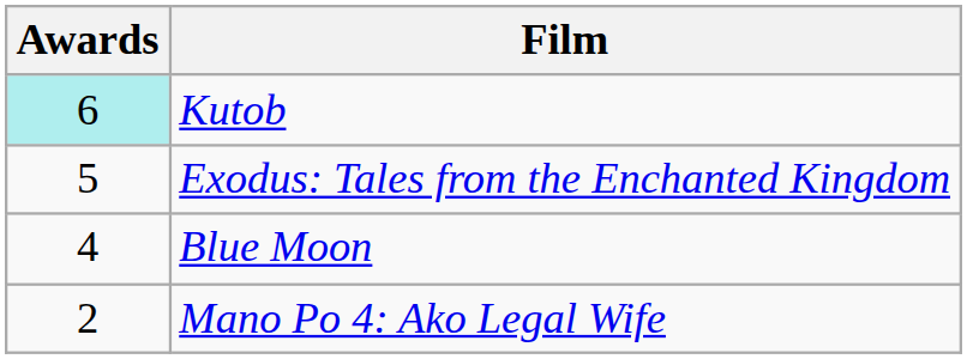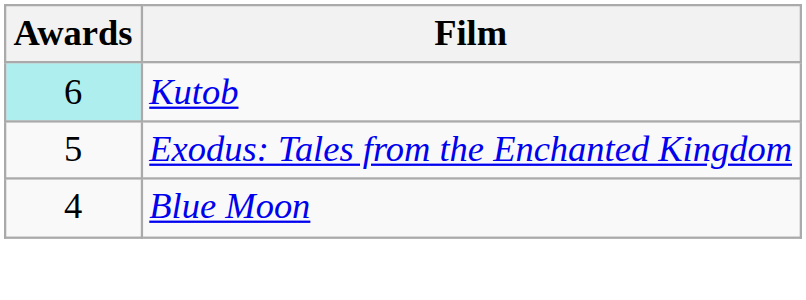 <table class="wikitable" style="text-align:center">
 <tr>
 <th scope="col">Awards</th>
 <th scope="col">Film</th>
 </tr>
 <tr>
 <td style="background: paleturquoise;">6</td>
 <td align=left><em><a href='#'>Kutob</a></em></td>
 </tr>
 <tr>
 <td>5</td>
 <td align=left><em><a href='#'>Exodus: Tales from the Enchanted Kingdom</a></em></td>
 </tr>
 <tr>
 <td>4</td>
 <td align=left><em><a href='#'>Blue Moon</a></em></td>
 </tr>
-<tr>
-<td>2</td>
-<td align=left><em><a href='#'>Mano Po 4: Ako Legal Wife</a></em></td>
-</tr>
 </table>
